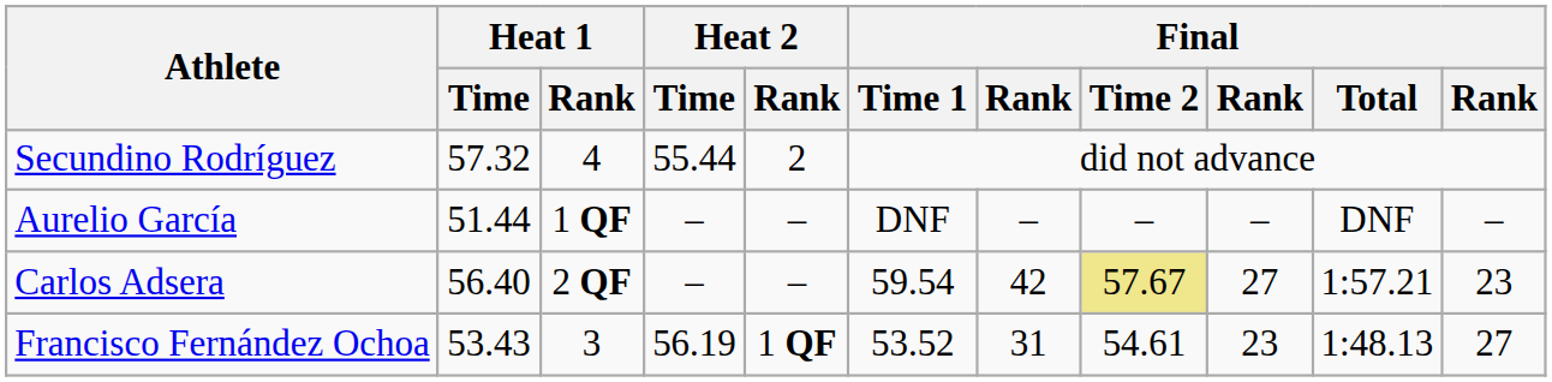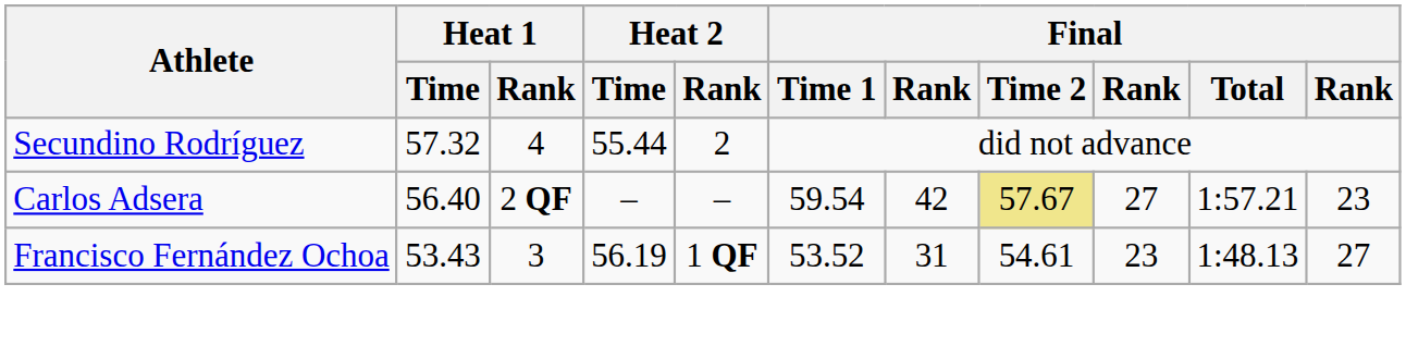 <table class="wikitable" style="font-size:90%">
 <tr>
 <th rowspan="2">Athlete</th>
 <th colspan="2">Heat 1</th>
 <th colspan="2">Heat 2</th>
 <th colspan="6">Final</th>
 </tr>
 <tr>
 <th>Time</th>
 <th>Rank</th>
 <th>Time</th>
 <th>Rank</th>
 <th>Time 1</th>
 <th>Rank</th>
 <th>Time 2</th>
 <th>Rank</th>
 <th>Total</th>
 <th>Rank</th>
 </tr>
 <tr>
 <td><a href='#'>Secundino Rodríguez</a></td>
 <td align="center">57.32</td>
 <td align="center">4</td>
 <td align="center">55.44</td>
 <td align="center">2</td>
 <td colspan="6" align="center">did not advance</td>
 </tr>
 <tr>
-<td><a href='#'>Aurelio García</a></td>
-<td align="center">51.44</td>
-<td align="center">1 <strong>QF</strong></td>
-<td align="center">–</td>
-<td align="center">–</td>
-<td align="center">DNF</td>
-<td align="center">–</td>
-<td align="center">–</td>
-<td align="center">–</td>
-<td align="center">DNF</td>
-<td align="center">–</td>
-</tr>
-<tr>
 <td><a href='#'>Carlos Adsera</a></td>
 <td align="center">56.40</td>
 <td align="center">2 <strong>QF</strong></td>
 <td align="center">–</td>
 <td align="center">–</td>
 <td align="center">59.54</td>
 <td align="center">42</td>
 <td align="center" style="background: khaki;">57.67</td>
 <td align="center">27</td>
 <td align="center">1:57.21</td>
 <td align="center">23</td>
 </tr>
 <tr>
 <td><a href='#'>Francisco Fernández Ochoa</a></td>
 <td align="center">53.43</td>
 <td align="center">3</td>
 <td align="center">56.19</td>
 <td align="center">1 <strong>QF</strong></td>
 <td align="center">53.52</td>
 <td align="center">31</td>
 <td align="center">54.61</td>
 <td align="center">23</td>
 <td align="center">1:48.13</td>
 <td align="center">27</td>
 </tr>
 </table>
